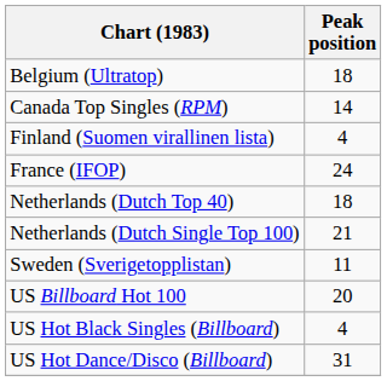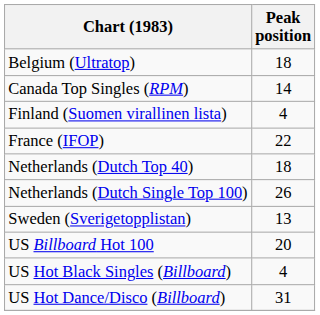 <table class="wikitable sortable">
 <tr>
 <th>Chart (1983)</th>
 <th>Peak<br>position</th>
 </tr>
 <tr>
 <td>Belgium (<a href='#'>Ultratop</a>)</td>
 <td style="text-align:center;">18</td>
 </tr>
 <tr>
 <td>Canada Top Singles (<em><a href='#'>RPM</a></em>)</td>
 <td style="text-align:center;">14</td>
 </tr>
 <tr>
 <td>Finland (<a href='#'>Suomen virallinen lista</a>)</td>
 <td align="center">4</td>
 </tr>
 <tr>
 <td>France (<a href='#'>IFOP</a>)</td>
-<td align="center">24</td>
+<td align="center">22</td>
 </tr>
 <tr>
 <td>Netherlands (<a href='#'>Dutch Top 40</a>)</td>
 <td style="text-align:center;">18</td>
 </tr>
 <tr>
 <td>Netherlands (<a href='#'>Dutch Single Top 100</a>)</td>
-<td style="text-align:center;">21</td>
+<td style="text-align:center;">26</td>
 </tr>
 <tr>
 <td>Sweden (<a href='#'>Sverigetopplistan</a>)</td>
-<td style="text-align:center;">11</td>
+<td style="text-align:center;">13</td>
 </tr>
 <tr>
 <td>US <a href='#'><em>Billboard</em> Hot 100</a></td>
 <td style="text-align:center;">20</td>
 </tr>
 <tr>
 <td>US <a href='#'>Hot Black Singles</a> (<a href='#'><em>Billboard</em></a>)</td>
 <td style="text-align:center;">4</td>
 </tr>
 <tr>
 <td>US <a href='#'>Hot Dance/Disco</a> (<a href='#'><em>Billboard</em></a>)</td>
 <td style="text-align:center;">31</td>
 </tr>
 <tr>
 </tr>
 </table>
